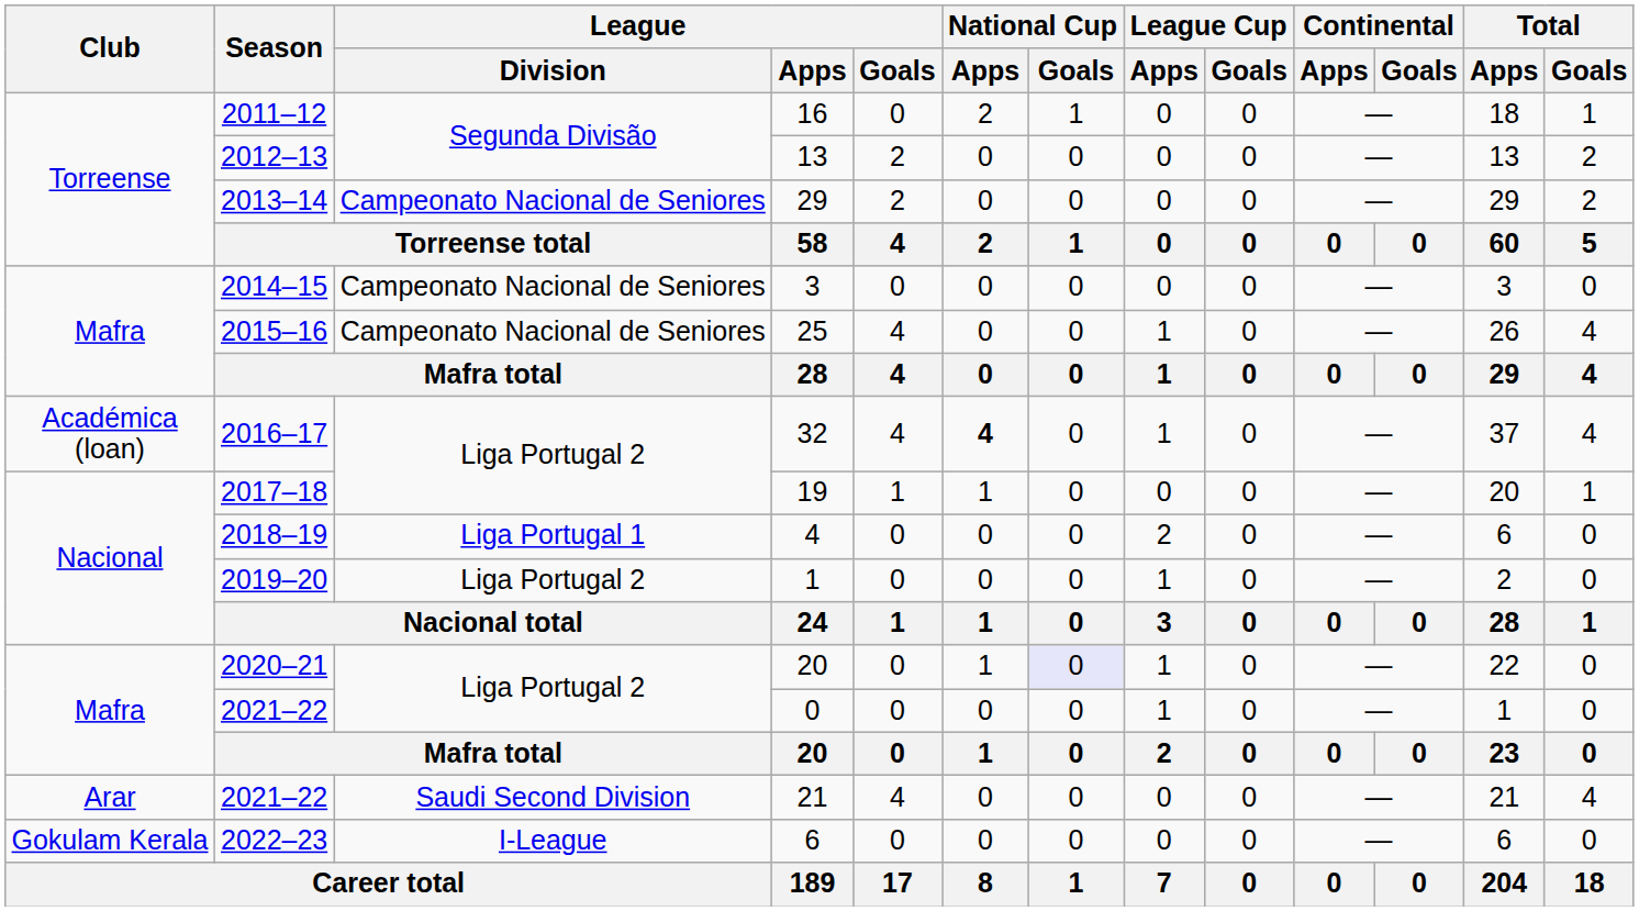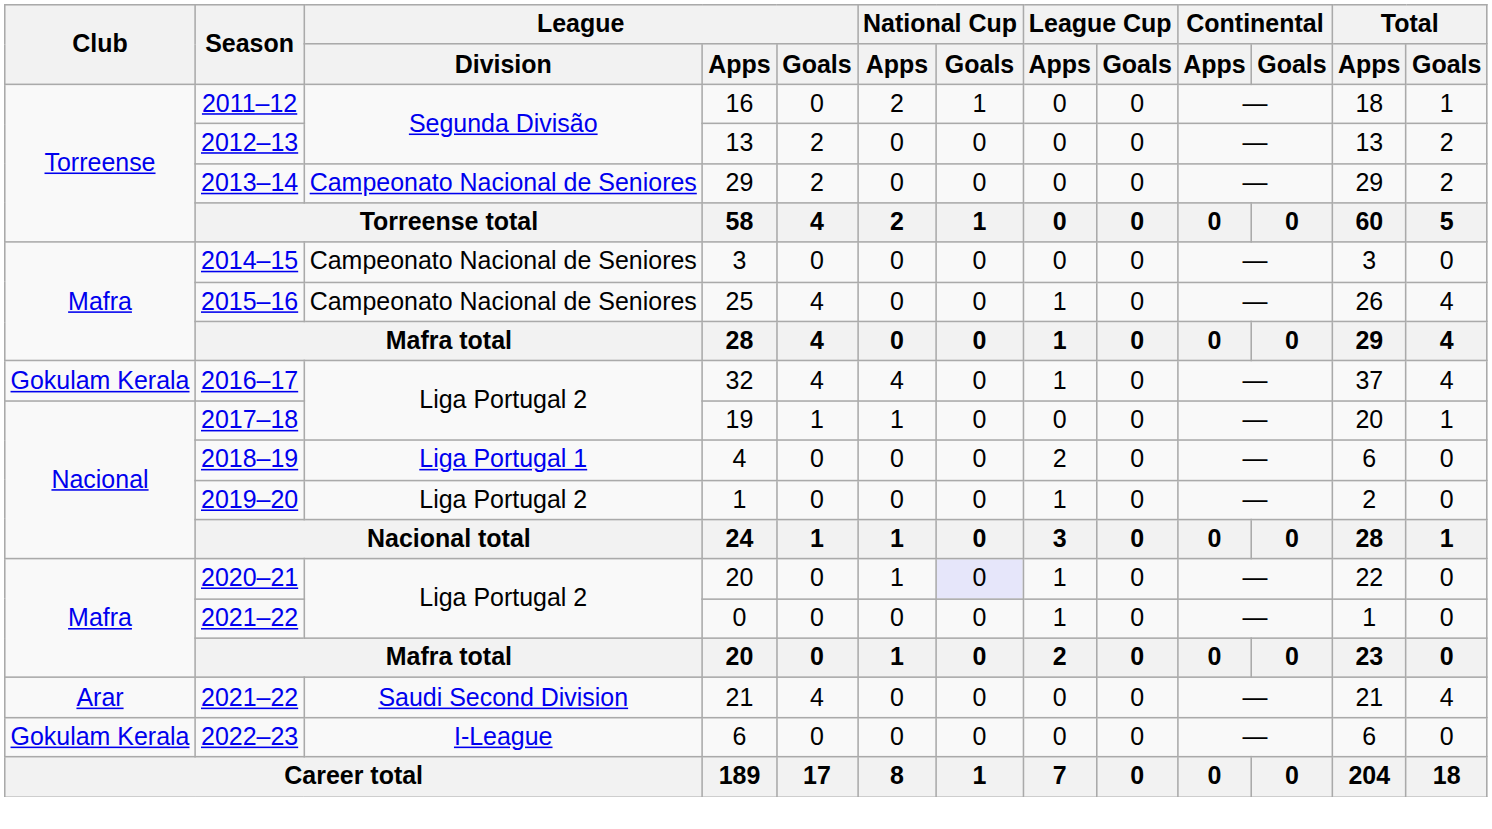 <table class="wikitable" style="text-align: center">
 <tr>
 <th rowspan="2">Club</th>
 <th rowspan="2">Season</th>
 <th colspan="3">League</th>
 <th colspan="2">National Cup</th>
 <th colspan="2">League Cup</th>
 <th colspan="2">Continental</th>
 <th colspan="2">Total</th>
 </tr>
 <tr>
 <th>Division</th>
 <th>Apps</th>
 <th>Goals</th>
 <th>Apps</th>
 <th>Goals</th>
 <th>Apps</th>
 <th>Goals</th>
 <th>Apps</th>
 <th>Goals</th>
 <th>Apps</th>
 <th>Goals</th>
 </tr>
 <tr>
 <td rowspan="4"><a href='#'>Torreense</a></td>
 <td><a href='#'>2011–12</a></td>
 <td rowspan="2"><a href='#'>Segunda Divisão</a></td>
 <td>16</td>
 <td>0</td>
 <td>2</td>
 <td>1</td>
 <td>0</td>
 <td>0</td>
 <td colspan="2">—</td>
 <td>18</td>
 <td>1</td>
 </tr>
 <tr>
 <td><a href='#'>2012–13</a></td>
 <td>13</td>
 <td>2</td>
 <td>0</td>
 <td>0</td>
 <td>0</td>
 <td>0</td>
 <td colspan="2">—</td>
 <td>13</td>
 <td>2</td>
 </tr>
 <tr>
 <td><a href='#'>2013–14</a></td>
 <td rowspan="1"><a href='#'>Campeonato Nacional de Seniores</a></td>
 <td>29</td>
 <td>2</td>
 <td>0</td>
 <td>0</td>
 <td>0</td>
 <td>0</td>
 <td colspan="2">—</td>
 <td>29</td>
 <td>2</td>
 </tr>
 <tr>
 <th colspan="2">Torreense total</th>
 <th>58</th>
 <th>4</th>
 <th>2</th>
 <th>1</th>
 <th>0</th>
 <th>0</th>
 <th>0</th>
 <th>0</th>
 <th>60</th>
 <th>5</th>
 </tr>
 <tr>
 <td rowspan="3"><a href='#'>Mafra</a></td>
 <td><a href='#'>2014–15</a></td>
 <td rowspan="1">Campeonato Nacional de Seniores</td>
 <td>3</td>
 <td>0</td>
 <td>0</td>
 <td>0</td>
 <td>0</td>
 <td>0</td>
 <td colspan="2">—</td>
 <td>3</td>
 <td>0</td>
 </tr>
 <tr>
 <td><a href='#'>2015–16</a></td>
 <td rowspan="1">Campeonato Nacional de Seniores</td>
 <td>25</td>
 <td>4</td>
 <td>0</td>
 <td>0</td>
 <td>1</td>
 <td>0</td>
 <td colspan="2">—</td>
 <td>26</td>
 <td>4</td>
 </tr>
 <tr>
 <th colspan="2">Mafra total</th>
 <th>28</th>
 <th>4</th>
 <th>0</th>
 <th>0</th>
 <th>1</th>
 <th>0</th>
 <th>0</th>
 <th>0</th>
 <th>29</th>
 <th>4</th>
 </tr>
 <tr>
-<td rowspan="1"><a href='#'>Académica</a> <br>(loan)</td>
+<td rowspan="1"><a href='#'>Gokulam Kerala</a></td>
 <td><a href='#'>2016–17</a></td>
 <td rowspan="2">Liga Portugal 2</td>
 <td>32</td>
 <td>4</td>
-<td><strong>4</strong></td>
+<td>4</td>
 <td>0</td>
 <td>1</td>
 <td>0</td>
 <td colspan="2">—</td>
 <td>37</td>
 <td>4</td>
 </tr>
 <tr>
 <td rowspan="4"><a href='#'>Nacional</a></td>
 <td><a href='#'>2017–18</a></td>
 <td>19</td>
 <td>1</td>
 <td>1</td>
 <td>0</td>
 <td>0</td>
 <td>0</td>
 <td colspan="2">—</td>
 <td>20</td>
 <td>1</td>
 </tr>
 <tr>
 <td><a href='#'>2018–19</a></td>
 <td rowspan="1"><a href='#'>Liga Portugal 1</a></td>
 <td>4</td>
 <td>0</td>
 <td>0</td>
 <td>0</td>
 <td>2</td>
 <td>0</td>
 <td colspan="2">—</td>
 <td>6</td>
 <td>0</td>
 </tr>
 <tr>
 <td><a href='#'>2019–20</a></td>
 <td rowspan="1">Liga Portugal 2</td>
 <td>1</td>
 <td>0</td>
 <td>0</td>
 <td>0</td>
 <td>1</td>
 <td>0</td>
 <td colspan="2">—</td>
 <td>2</td>
 <td>0</td>
 </tr>
 <tr>
 <th colspan="2">Nacional total</th>
 <th>24</th>
 <th>1</th>
 <th>1</th>
 <th>0</th>
 <th>3</th>
 <th>0</th>
 <th>0</th>
 <th>0</th>
 <th>28</th>
 <th>1</th>
 </tr>
 <tr>
 <td rowspan="3"><a href='#'>Mafra</a></td>
 <td><a href='#'>2020–21</a></td>
 <td rowspan="2">Liga Portugal 2</td>
 <td>20</td>
 <td>0</td>
 <td>1</td>
 <td style="background: lavender;">0</td>
 <td>1</td>
 <td>0</td>
 <td colspan="2">—</td>
 <td>22</td>
 <td>0</td>
 </tr>
 <tr>
 <td><a href='#'>2021–22</a></td>
 <td>0</td>
 <td>0</td>
 <td>0</td>
 <td>0</td>
 <td>1</td>
 <td>0</td>
 <td colspan="2">—</td>
 <td>1</td>
 <td>0</td>
 </tr>
 <tr>
 <th colspan="2">Mafra total</th>
 <th>20</th>
 <th>0</th>
 <th>1</th>
 <th>0</th>
 <th>2</th>
 <th>0</th>
 <th>0</th>
 <th>0</th>
 <th>23</th>
 <th>0</th>
 </tr>
 <tr>
 <td rowspan="1"><a href='#'>Arar</a></td>
 <td><a href='#'>2021–22</a></td>
 <td rowspan="1"><a href='#'>Saudi Second Division</a></td>
 <td>21</td>
 <td>4</td>
 <td>0</td>
 <td>0</td>
 <td>0</td>
 <td>0</td>
 <td colspan="2">—</td>
 <td>21</td>
 <td>4</td>
 </tr>
 <tr>
 <td rowspan="1"><a href='#'>Gokulam Kerala</a></td>
 <td><a href='#'>2022–23</a></td>
 <td rowspan="1"><a href='#'>I-League</a></td>
 <td>6</td>
 <td>0</td>
 <td>0</td>
 <td>0</td>
 <td>0</td>
 <td>0</td>
 <td colspan="2">—</td>
 <td>6</td>
 <td>0</td>
 </tr>
 <tr>
 <th colspan="3">Career total</th>
 <th>189</th>
 <th>17</th>
 <th>8</th>
 <th>1</th>
 <th>7</th>
 <th>0</th>
 <th>0</th>
 <th>0</th>
 <th>204</th>
 <th>18</th>
 </tr>
 </table>
